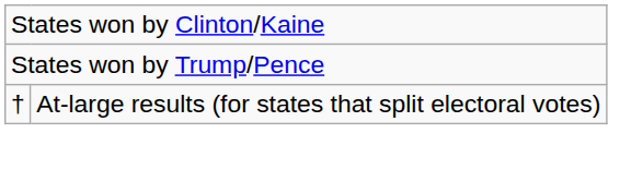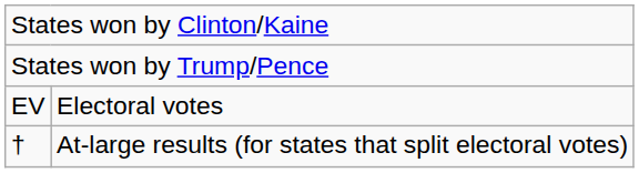 <table class="wikitable">
 <tr>
 <td colspan=2>States won by <a href='#'>Clinton</a>/<a href='#'>Kaine</a></td>
 </tr>
 <tr>
 <td colspan=2>States won by <a href='#'>Trump</a>/<a href='#'>Pence</a></td>
 </tr>
 <tr>
+<td>EV</td>
+<td>Electoral votes</td>
+</tr>
+<tr>
 <td>†</td>
 <td>At-large results (for states that split electoral votes)</td>
 </tr>
 </table>
